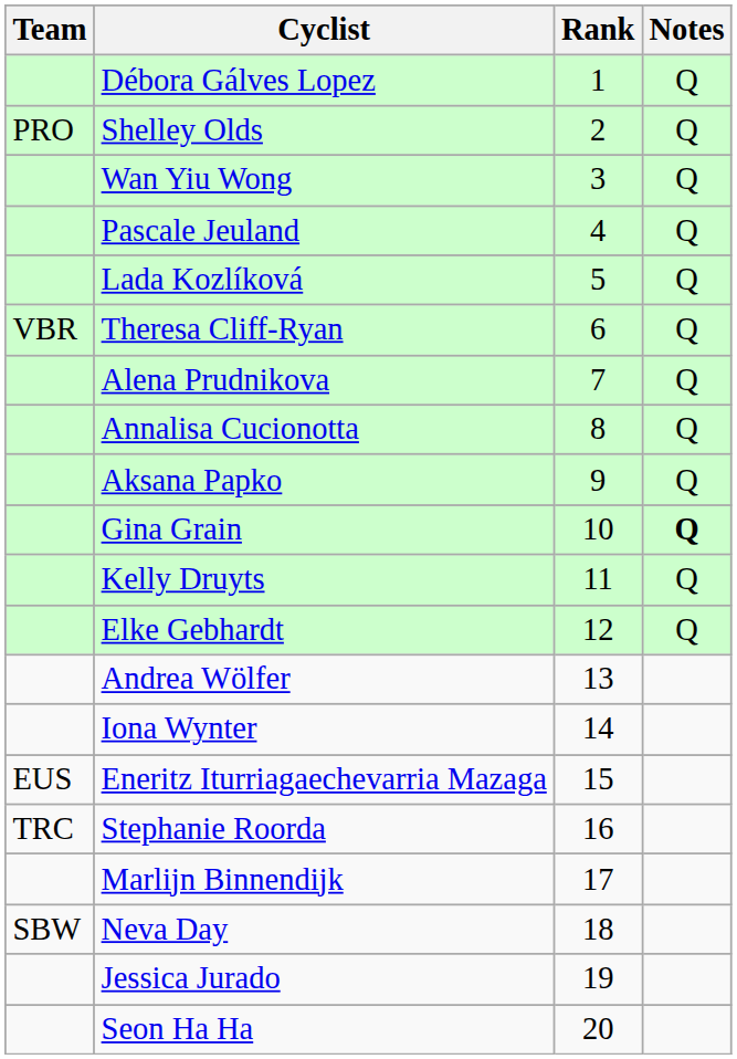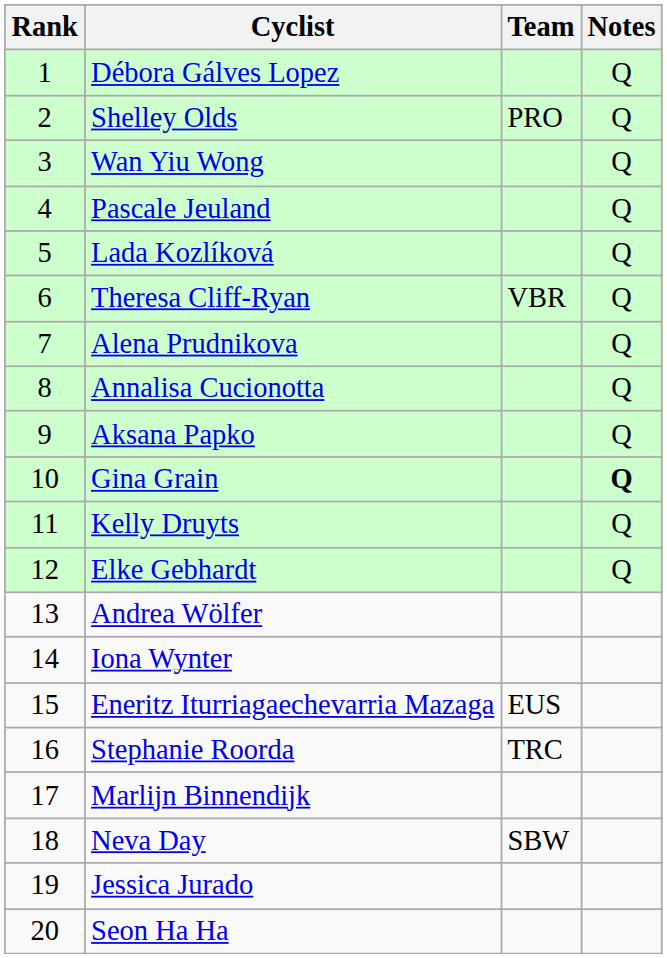 <table class="wikitable sortable" style="text-align:center;">
 <tr>
+<th>Rank</th>
+<th class="unsortable">Cyclist</th>
 <th>Team</th>
-<th class="unsortable">Cyclist</th>
-<th>Rank</th>
 <th class="unsortable">Notes</th>
 </tr>
 <tr bgcolor=ccffcc>
+<td align=center>1</td>
+<td align=left><a href='#'>Débora Gálves Lopez</a></td>
 <td align=left></td>
-<td align=left><a href='#'>Débora Gálves Lopez</a></td>
-<td align=center>1</td>
 <td>Q</td>
 </tr>
 <tr bgcolor=ccffcc>
+<td align=center>2</td>
+<td align=left><a href='#'>Shelley Olds</a></td>
 <td align=left>PRO</td>
-<td align=left><a href='#'>Shelley Olds</a></td>
-<td align=center>2</td>
 <td>Q</td>
 </tr>
 <tr bgcolor=ccffcc>
+<td align=center>3</td>
+<td align=left><a href='#'>Wan Yiu Wong</a></td>
 <td align=left></td>
-<td align=left><a href='#'>Wan Yiu Wong</a></td>
-<td align=center>3</td>
 <td>Q</td>
 </tr>
 <tr bgcolor=ccffcc>
+<td align=center>4</td>
+<td align=left><a href='#'>Pascale Jeuland</a></td>
 <td align=left></td>
-<td align=left><a href='#'>Pascale Jeuland</a></td>
-<td align=center>4</td>
 <td>Q</td>
 </tr>
 <tr bgcolor=ccffcc>
+<td align=center>5</td>
+<td align=left><a href='#'>Lada Kozlíková</a></td>
 <td align=left></td>
-<td align=left><a href='#'>Lada Kozlíková</a></td>
-<td align=center>5</td>
 <td>Q</td>
 </tr>
 <tr bgcolor=ccffcc>
+<td align=center>6</td>
+<td align=left><a href='#'>Theresa Cliff-Ryan</a></td>
 <td align=left>VBR</td>
-<td align=left><a href='#'>Theresa Cliff-Ryan</a></td>
-<td align=center>6</td>
 <td>Q</td>
 </tr>
 <tr bgcolor=ccffcc>
+<td align=center>7</td>
+<td align=left><a href='#'>Alena Prudnikova</a></td>
 <td align=left></td>
-<td align=left><a href='#'>Alena Prudnikova</a></td>
-<td align=center>7</td>
 <td>Q</td>
 </tr>
 <tr bgcolor=ccffcc>
+<td align=center>8</td>
+<td align=left><a href='#'>Annalisa Cucionotta</a></td>
 <td align=left></td>
-<td align=left><a href='#'>Annalisa Cucionotta</a></td>
-<td align=center>8</td>
 <td>Q</td>
 </tr>
 <tr bgcolor=ccffcc>
+<td align=center>9</td>
+<td align=left><a href='#'>Aksana Papko</a></td>
 <td align=left></td>
-<td align=left><a href='#'>Aksana Papko</a></td>
-<td align=center>9</td>
 <td>Q</td>
 </tr>
 <tr bgcolor=ccffcc>
+<td align=center>10</td>
+<td align=left><a href='#'>Gina Grain</a></td>
 <td align=left></td>
-<td align=left><a href='#'>Gina Grain</a></td>
-<td align=center>10</td>
 <td><strong>Q</strong></td>
 </tr>
 <tr bgcolor=ccffcc>
+<td align=center>11</td>
+<td align=left><a href='#'>Kelly Druyts</a></td>
 <td align=left></td>
-<td align=left><a href='#'>Kelly Druyts</a></td>
-<td align=center>11</td>
 <td>Q</td>
 </tr>
 <tr bgcolor=ccffcc>
+<td align=center>12</td>
+<td align=left><a href='#'>Elke Gebhardt</a></td>
 <td align=left></td>
-<td align=left><a href='#'>Elke Gebhardt</a></td>
-<td align=center>12</td>
 <td>Q</td>
 </tr>
 <tr>
+<td align=center>13</td>
+<td align=left><a href='#'>Andrea Wölfer</a></td>
 <td align=left></td>
-<td align=left><a href='#'>Andrea Wölfer</a></td>
-<td align=center>13</td>
 <td></td>
 </tr>
 <tr>
+<td align=center>14</td>
+<td align=left><a href='#'>Iona Wynter</a></td>
 <td align=left></td>
-<td align=left><a href='#'>Iona Wynter</a></td>
-<td align=center>14</td>
 <td></td>
 </tr>
 <tr>
+<td align=center>15</td>
+<td align=left><a href='#'>Eneritz Iturriagaechevarria Mazaga</a></td>
 <td align=left>EUS</td>
-<td align=left><a href='#'>Eneritz Iturriagaechevarria Mazaga</a></td>
-<td align=center>15</td>
 <td></td>
 </tr>
 <tr>
+<td align=center>16</td>
+<td align=left><a href='#'>Stephanie Roorda</a></td>
 <td align=left>TRC</td>
-<td align=left><a href='#'>Stephanie Roorda</a></td>
-<td align=center>16</td>
 <td></td>
 </tr>
 <tr>
+<td align=center>17</td>
+<td align=left><a href='#'>Marlijn Binnendijk</a></td>
 <td align=left></td>
-<td align=left><a href='#'>Marlijn Binnendijk</a></td>
-<td align=center>17</td>
 <td></td>
 </tr>
 <tr>
+<td align=center>18</td>
+<td align=left><a href='#'>Neva Day</a></td>
 <td align=left>SBW</td>
-<td align=left><a href='#'>Neva Day</a></td>
-<td align=center>18</td>
 <td></td>
 </tr>
 <tr>
+<td align=center>19</td>
+<td align=left><a href='#'>Jessica Jurado</a></td>
 <td align=left></td>
-<td align=left><a href='#'>Jessica Jurado</a></td>
-<td align=center>19</td>
 <td></td>
 </tr>
 <tr>
+<td align=center>20</td>
+<td align=left><a href='#'>Seon Ha Ha</a></td>
 <td align=left></td>
-<td align=left><a href='#'>Seon Ha Ha</a></td>
-<td align=center>20</td>
 <td></td>
 </tr>
 </table>
